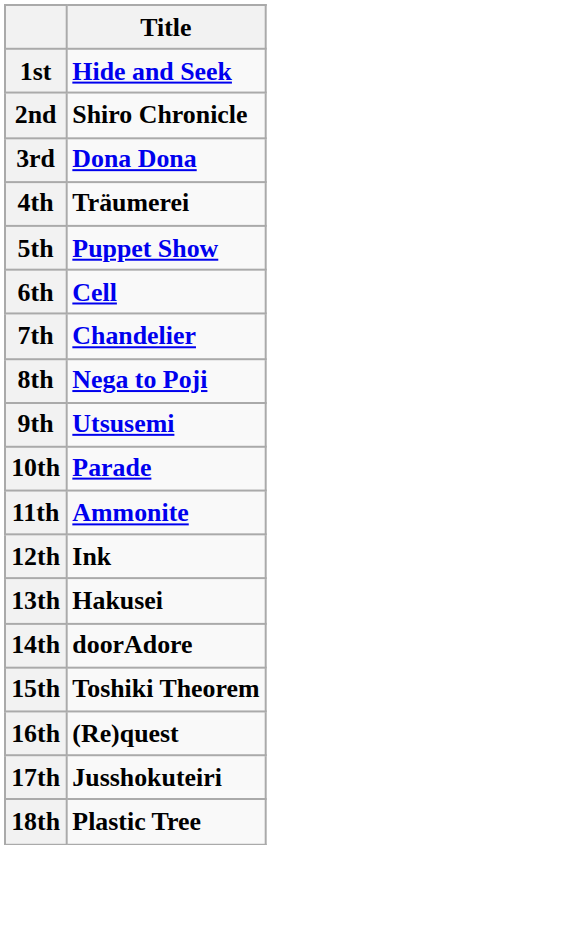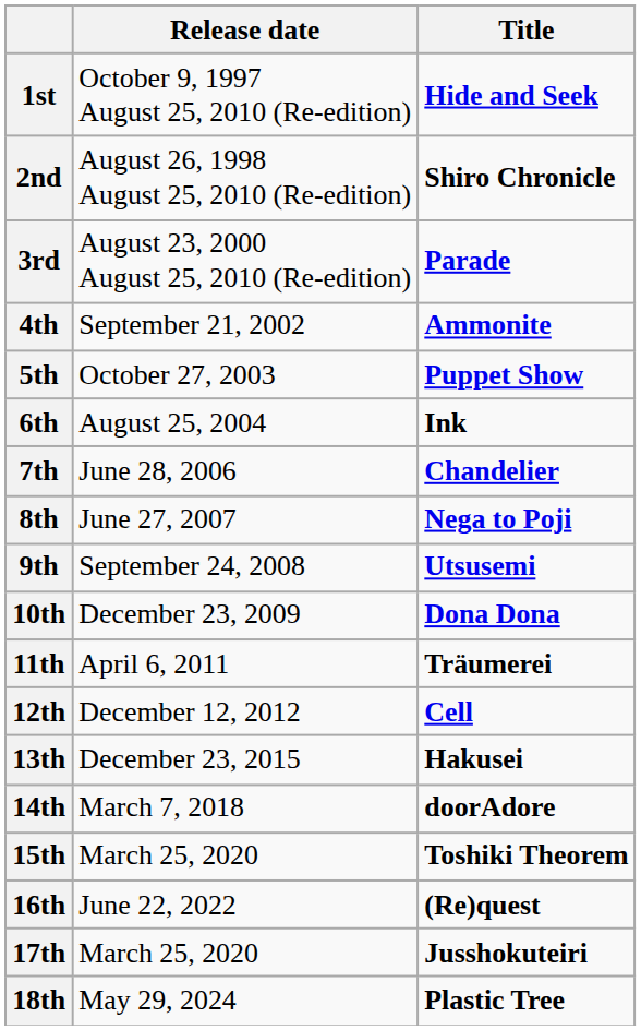 <table class="wikitable" style=font-size:small>
 <tr>
 <th></th>
+<th>Release date</th>
 <th>Title</th>
 </tr>
 <tr>
 <th>1st</th>
+<td>October 9, 1997<br>August 25, 2010 (Re-edition)</td>
 <td><strong><a href='#'>Hide and Seek</a></strong></td>
 </tr>
 <tr>
 <th>2nd</th>
+<td>August 26, 1998<br>August 25, 2010 (Re-edition)</td>
 <td><strong>Shiro Chronicle</strong></td>
 </tr>
 <tr>
 <th>3rd</th>
-<td><strong><a href='#'>Dona Dona</a></strong></td>
+<td>August 23, 2000<br>August 25, 2010 (Re-edition)</td>
+<td><strong><a href='#'>Parade</a></strong></td>
 </tr>
 <tr>
 <th>4th</th>
-<td><strong>Träumerei</strong></td>
+<td>September 21, 2002</td>
+<td><strong><a href='#'>Ammonite</a></strong></td>
 </tr>
 <tr>
 <th>5th</th>
+<td>October 27, 2003</td>
 <td><strong><a href='#'>Puppet Show</a></strong></td>
 </tr>
 <tr>
 <th>6th</th>
-<td><strong><a href='#'>Cell</a></strong></td>
+<td>August 25, 2004</td>
+<td><strong>Ink</strong></td>
 </tr>
 <tr>
 <th>7th</th>
+<td>June 28, 2006</td>
 <td><strong><a href='#'>Chandelier</a></strong></td>
 </tr>
 <tr>
 <th>8th</th>
+<td>June 27, 2007</td>
 <td><strong><a href='#'>Nega to Poji</a></strong></td>
 </tr>
 <tr>
 <th>9th</th>
+<td>September 24, 2008</td>
 <td><strong><a href='#'>Utsusemi</a></strong></td>
 </tr>
 <tr>
 <th>10th</th>
-<td><strong><a href='#'>Parade</a></strong></td>
+<td>December 23, 2009</td>
+<td><strong><a href='#'>Dona Dona</a></strong></td>
 </tr>
 <tr>
 <th>11th</th>
-<td><strong><a href='#'>Ammonite</a></strong></td>
+<td>April 6, 2011</td>
+<td><strong>Träumerei</strong></td>
 </tr>
 <tr>
 <th>12th</th>
-<td><strong>Ink</strong></td>
+<td>December 12, 2012</td>
+<td><strong><a href='#'>Cell</a></strong></td>
 </tr>
 <tr>
 <th>13th</th>
+<td>December 23, 2015</td>
 <td><strong>Hakusei</strong></td>
 </tr>
 <tr>
 <th>14th</th>
+<td>March 7, 2018</td>
 <td><strong>doorAdore</strong></td>
 </tr>
 <tr>
 <th>15th</th>
+<td>March 25, 2020</td>
 <td><strong>Toshiki Theorem</strong></td>
 </tr>
 <tr>
 <th>16th</th>
+<td>June 22, 2022</td>
 <td><strong>(Re)quest</strong></td>
 </tr>
 <tr>
 <th>17th</th>
+<td>March 25, 2020</td>
 <td><strong>Jusshokuteiri</strong></td>
 </tr>
 <tr>
 <th>18th</th>
+<td>May 29, 2024</td>
 <td><strong>Plastic Tree</strong></td>
 </tr>
 </table>
